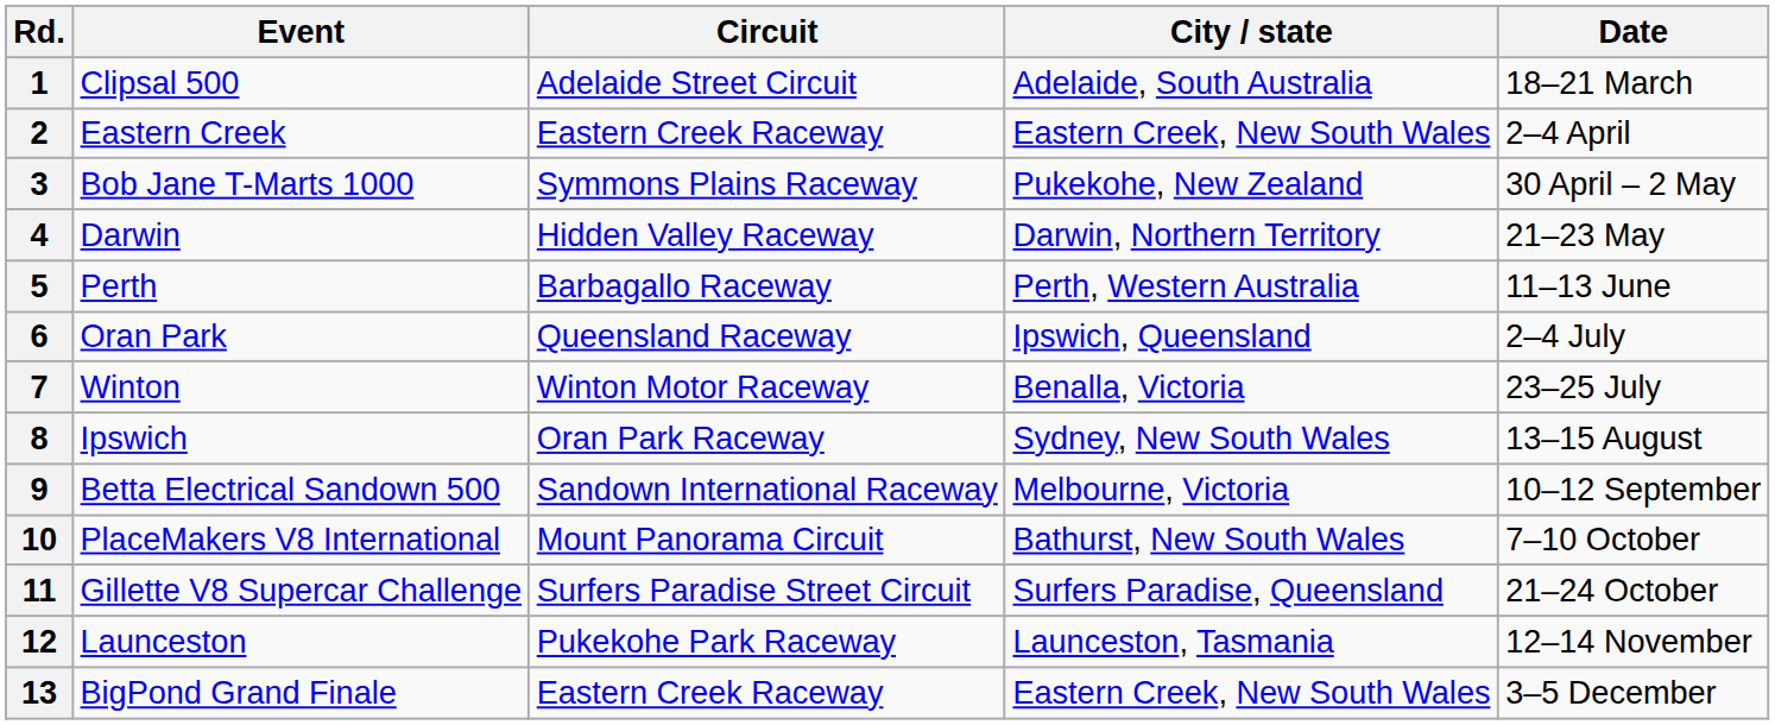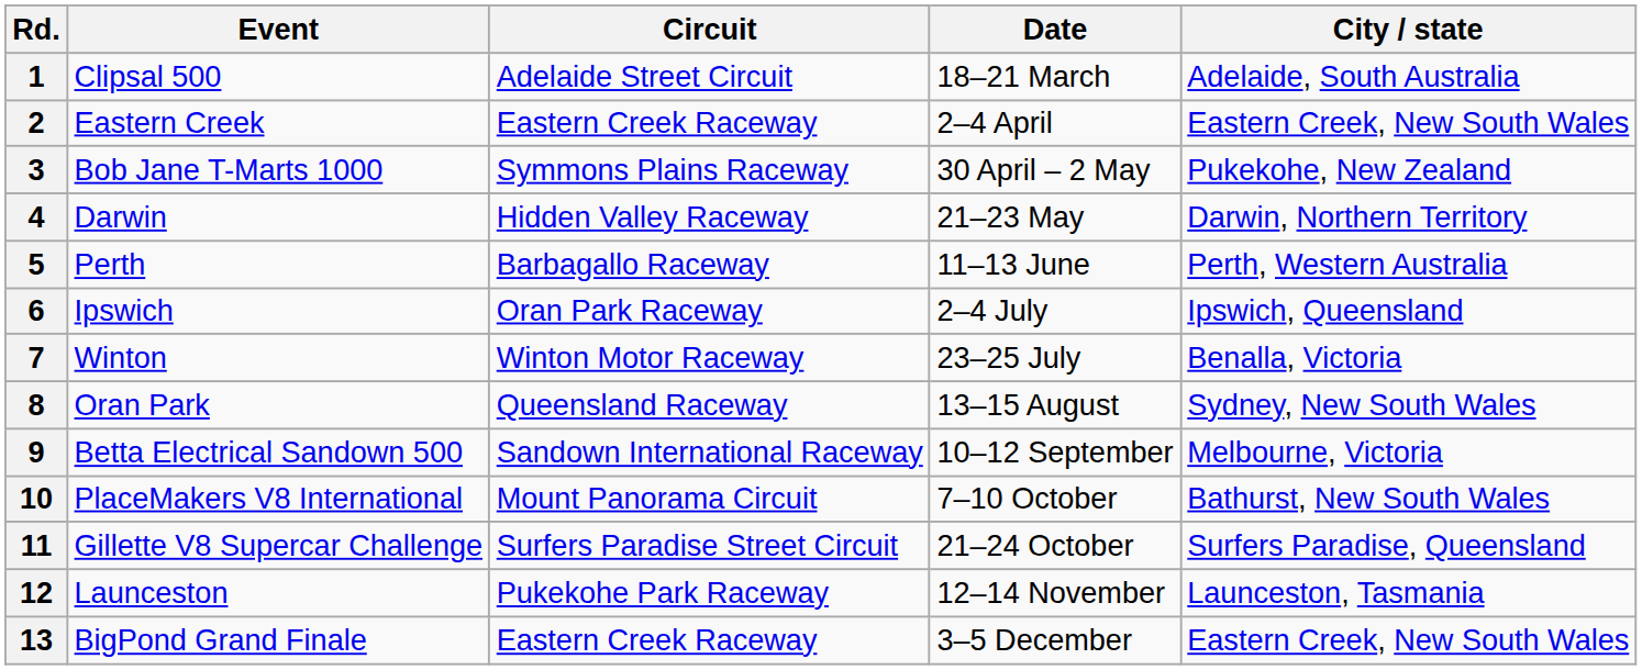 <table class="wikitable" style="font-size: 90%">
 <tr>
 <th>Rd.</th>
 <th>Event</th>
 <th>Circuit</th>
+<th>Date</th>
 <th>City / state</th>
-<th>Date</th>
 </tr>
 <tr>
 <th>1</th>
 <td> <a href='#'>Clipsal 500</a></td>
 <td><a href='#'>Adelaide Street Circuit</a></td>
+<td>18–21 March</td>
 <td><a href='#'>Adelaide</a>, <a href='#'>South Australia</a></td>
-<td>18–21 March</td>
 </tr>
 <tr>
 <th>2</th>
 <td> <a href='#'>Eastern Creek</a></td>
 <td><a href='#'>Eastern Creek Raceway</a></td>
+<td>2–4 April</td>
 <td><a href='#'>Eastern Creek</a>, <a href='#'>New South Wales</a></td>
-<td>2–4 April</td>
 </tr>
 <tr>
 <th>3</th>
 <td> <a href='#'>Bob Jane T-Marts 1000</a></td>
 <td><a href='#'>Symmons Plains Raceway</a></td>
+<td>30 April – 2 May</td>
 <td><a href='#'>Pukekohe</a>, <a href='#'>New Zealand</a></td>
-<td>30 April – 2 May</td>
 </tr>
 <tr>
 <th>4</th>
 <td> <a href='#'>Darwin</a></td>
 <td><a href='#'>Hidden Valley Raceway</a></td>
+<td>21–23 May</td>
 <td><a href='#'>Darwin</a>, <a href='#'>Northern Territory</a></td>
-<td>21–23 May</td>
 </tr>
 <tr>
 <th>5</th>
 <td> <a href='#'>Perth</a></td>
 <td><a href='#'>Barbagallo Raceway</a></td>
+<td>11–13 June</td>
 <td><a href='#'>Perth</a>, <a href='#'>Western Australia</a></td>
-<td>11–13 June</td>
 </tr>
 <tr>
 <th>6</th>
-<td> <a href='#'>Oran Park</a></td>
-<td><a href='#'>Queensland Raceway</a></td>
+<td> <a href='#'>Ipswich</a></td>
+<td><a href='#'>Oran Park Raceway</a></td>
+<td>2–4 July</td>
 <td><a href='#'>Ipswich</a>, <a href='#'>Queensland</a></td>
-<td>2–4 July</td>
 </tr>
 <tr>
 <th>7</th>
 <td> <a href='#'>Winton</a></td>
 <td><a href='#'>Winton Motor Raceway</a></td>
+<td>23–25 July</td>
 <td><a href='#'>Benalla</a>, <a href='#'>Victoria</a></td>
-<td>23–25 July</td>
 </tr>
 <tr>
 <th>8</th>
-<td> <a href='#'>Ipswich</a></td>
-<td><a href='#'>Oran Park Raceway</a></td>
+<td> <a href='#'>Oran Park</a></td>
+<td><a href='#'>Queensland Raceway</a></td>
+<td>13–15 August</td>
 <td><a href='#'>Sydney</a>, <a href='#'>New South Wales</a></td>
-<td>13–15 August</td>
 </tr>
 <tr>
 <th>9</th>
 <td> <a href='#'>Betta Electrical Sandown 500</a></td>
 <td><a href='#'>Sandown International Raceway</a></td>
+<td>10–12 September</td>
 <td><a href='#'>Melbourne</a>, <a href='#'>Victoria</a></td>
-<td>10–12 September</td>
 </tr>
 <tr>
 <th>10</th>
 <td> <a href='#'>PlaceMakers V8 International</a></td>
 <td><a href='#'>Mount Panorama Circuit</a></td>
+<td>7–10 October</td>
 <td><a href='#'>Bathurst</a>, <a href='#'>New South Wales</a></td>
-<td>7–10 October</td>
 </tr>
 <tr>
 <th>11</th>
 <td> <a href='#'>Gillette V8 Supercar Challenge</a></td>
 <td><a href='#'>Surfers Paradise Street Circuit</a></td>
+<td>21–24 October</td>
 <td><a href='#'>Surfers Paradise</a>, <a href='#'>Queensland</a></td>
-<td>21–24 October</td>
 </tr>
 <tr>
 <th>12</th>
 <td> <a href='#'>Launceston</a></td>
 <td><a href='#'>Pukekohe Park Raceway</a></td>
+<td>12–14 November</td>
 <td><a href='#'>Launceston</a>, <a href='#'>Tasmania</a></td>
-<td>12–14 November</td>
 </tr>
 <tr>
 <th>13</th>
 <td> <a href='#'>BigPond Grand Finale</a></td>
 <td><a href='#'>Eastern Creek Raceway</a></td>
+<td>3–5 December</td>
 <td><a href='#'>Eastern Creek</a>, <a href='#'>New South Wales</a></td>
-<td>3–5 December</td>
 </tr>
 </table>
